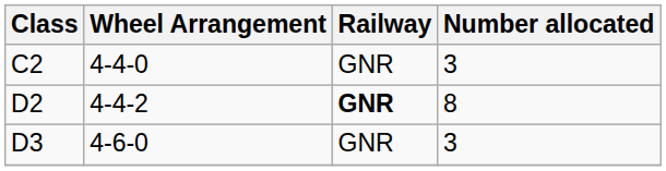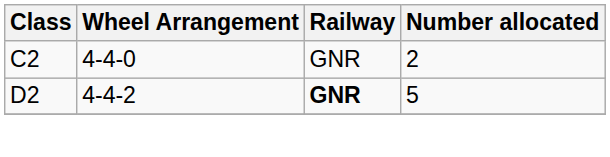 <table class="wikitable">
 <tr>
 <th>Class</th>
 <th>Wheel Arrangement</th>
 <th>Railway</th>
 <th>Number allocated</th>
 </tr>
 <tr>
 <td>C2</td>
 <td>4-4-0</td>
 <td>GNR</td>
-<td>3</td>
+<td>2</td>
 </tr>
 <tr>
 <td>D2</td>
 <td>4-4-2</td>
 <td><strong>GNR</strong></td>
-<td>8</td>
-</tr>
-<tr>
-<td>D3</td>
-<td>4-6-0</td>
-<td>GNR</td>
-<td>3</td>
+<td>5</td>
 </tr>
 <tr>
 </tr>
 </table>
